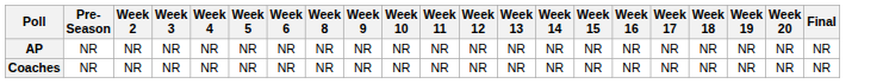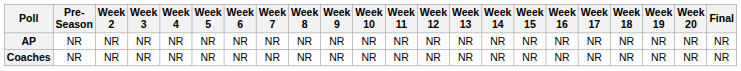 <table class="wikitable" style="white-space:nowrap;font-size:90%">
 <tr>
 <th>Poll</th>
 <th>Pre-<br>Season</th>
 <th>Week<br>2</th>
 <th>Week<br>3</th>
 <th>Week<br>4</th>
 <th>Week<br>5</th>
 <th>Week<br>6</th>
+<th>Week<br>7</th>
 <th>Week<br>8</th>
 <th>Week<br>9</th>
 <th>Week<br>10</th>
 <th>Week<br>11</th>
 <th>Week<br>12</th>
 <th>Week<br>13</th>
 <th>Week<br>14</th>
 <th>Week<br>15</th>
 <th>Week<br>16</th>
 <th>Week<br>17</th>
 <th>Week<br>18</th>
 <th>Week<br>19</th>
 <th>Week<br>20</th>
 <th>Final</th>
 </tr>
 <tr style="text-align:center;">
 <th>AP</th>
+<td style="background:#FFF;">NR</td>
 <td style="background:#FFF;">NR</td>
 <td style="background:#FFF;">NR</td>
 <td style="background:#FFF;">NR</td>
 <td style="background:#FFF;">NR</td>
 <td style="background:#FFF;">NR</td>
 <td style="background:#FFF;">NR</td>
 <td style="background:#FFF;">NR</td>
 <td style="background:#FFF;">NR</td>
 <td style="background:#FFF;">NR</td>
 <td style="background:#FFF;">NR</td>
 <td style="background:#FFF;">NR</td>
 <td style="background:#FFF;">NR</td>
 <td style="background:#FFF;">NR</td>
 <td style="background:#FFF;">NR</td>
 <td style="background:#FFF;">NR</td>
 <td style="background:#FFF;">NR</td>
 <td style="background:#FFF;">NR</td>
 <td style="background:#FFF;">NR</td>
 <td style="background:#FFF;">NR</td>
 <td style="background:#FFF;">NR</td>
 </tr>
 <tr style="text-align:center;">
 <th>Coaches</th>
 <td style="background:#FFF;">NR</td>
 <td style="background:#FFF;">NR</td>
 <td style="background:#FFF;">NR</td>
 <td style="background:#FFF;">NR</td>
 <td style="background:#FFF;">NR</td>
 <td style="background:#FFF;">NR</td>
 <td style="background:#FFF;">NR</td>
 <td style="background:#FFF;">NR</td>
 <td style="background:#FFF;">NR</td>
 <td style="background:#FFF;">NR</td>
 <td style="background:#FFF;">NR</td>
 <td style="background:#FFF;">NR</td>
 <td style="background:#FFF;">NR</td>
 <td style="background:#FFF;">NR</td>
 <td style="background:#FFF;">NR</td>
 <td style="background:#FFF;">NR</td>
 <td style="background:#FFF;">NR</td>
 <td style="background:#FFF;">NR</td>
 <td style="background:#FFF;">NR</td>
 <td style="background:#FFF;">NR</td>
+<td style="background:#FFF;">NR</td>
 </tr>
 </table>
